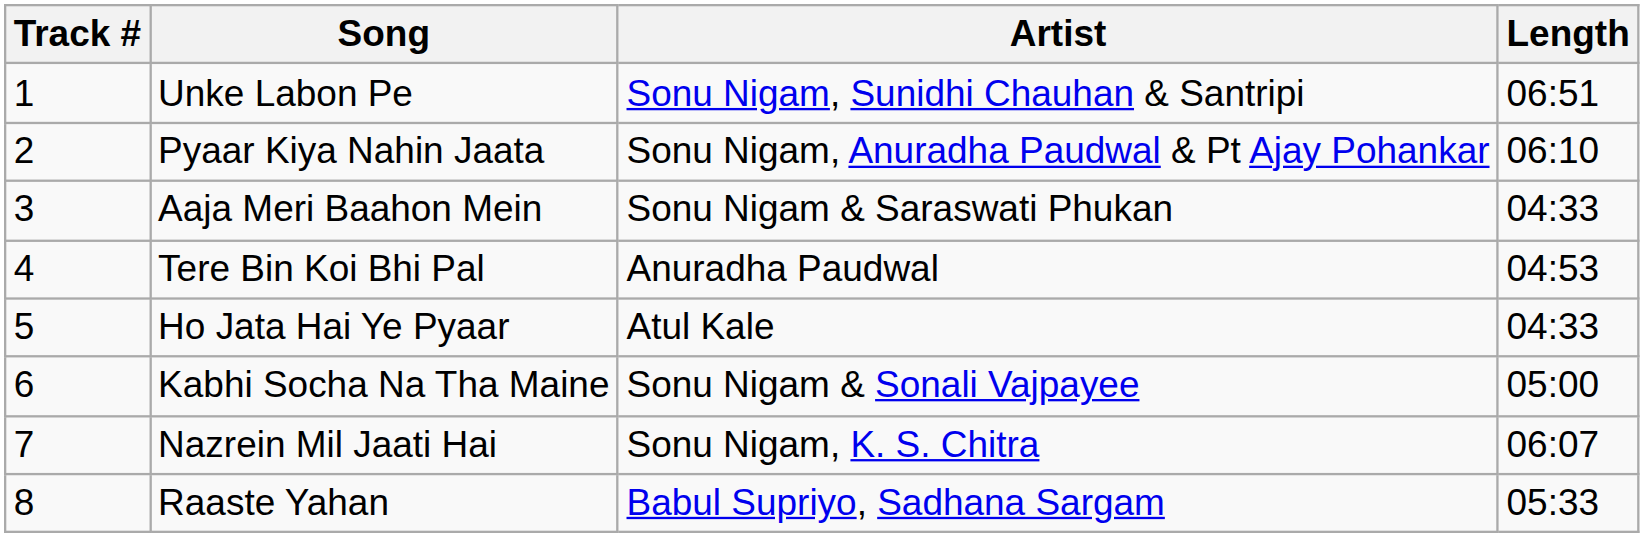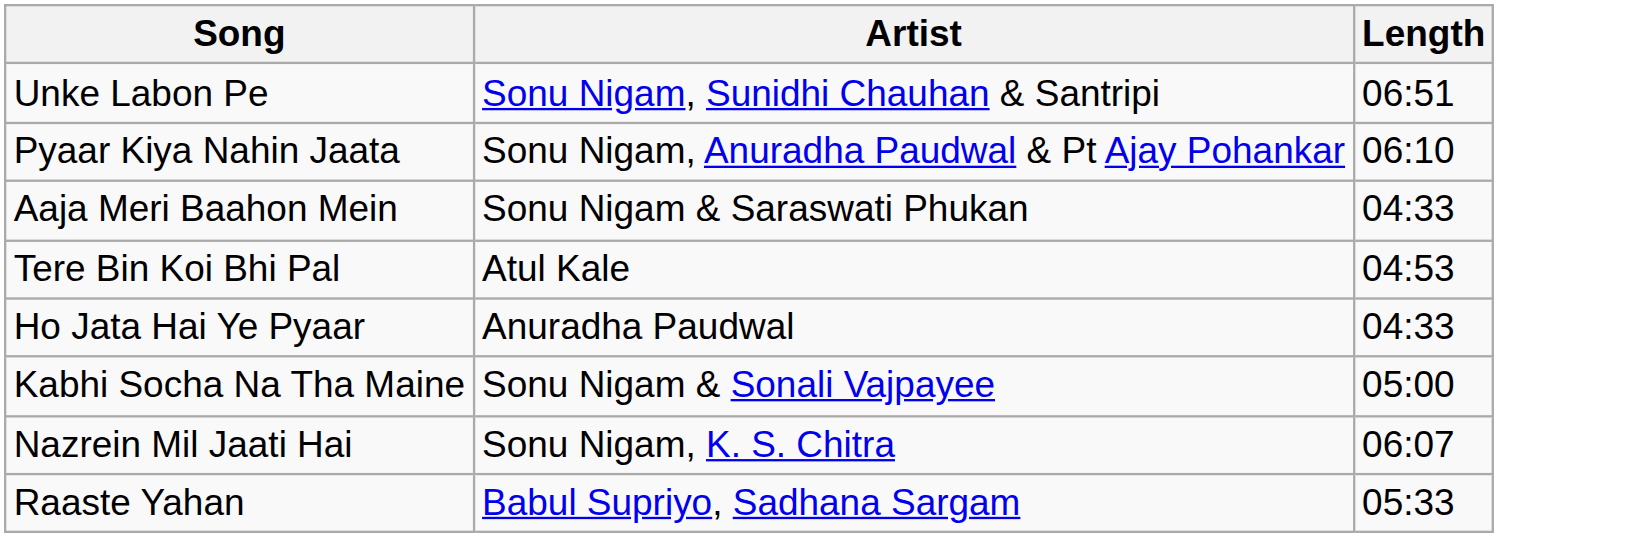 <table class="wikitable">
 <tr>
-<th>Track #</th>
 <th>Song</th>
 <th>Artist</th>
 <th>Length</th>
 </tr>
 <tr>
-<td>1</td>
 <td>Unke Labon Pe</td>
 <td><a href='#'>Sonu Nigam</a>, <a href='#'>Sunidhi Chauhan</a> & Santripi</td>
 <td>06:51</td>
 </tr>
 <tr>
-<td>2</td>
 <td>Pyaar Kiya Nahin Jaata</td>
 <td>Sonu Nigam, <a href='#'>Anuradha Paudwal</a> & Pt <a href='#'>Ajay Pohankar</a></td>
 <td>06:10</td>
 </tr>
 <tr>
-<td>3</td>
 <td>Aaja Meri Baahon Mein</td>
 <td>Sonu Nigam & Saraswati Phukan</td>
 <td>04:33</td>
 </tr>
 <tr>
-<td>4</td>
 <td>Tere Bin Koi Bhi Pal</td>
-<td>Anuradha Paudwal</td>
+<td>Atul Kale</td>
 <td>04:53</td>
 </tr>
 <tr>
-<td>5</td>
 <td>Ho Jata Hai Ye Pyaar</td>
-<td>Atul Kale</td>
+<td>Anuradha Paudwal</td>
 <td>04:33</td>
 </tr>
 <tr>
-<td>6</td>
 <td>Kabhi Socha Na Tha Maine</td>
 <td>Sonu Nigam & <a href='#'>Sonali Vajpayee</a></td>
 <td>05:00</td>
 </tr>
 <tr>
-<td>7</td>
 <td>Nazrein Mil Jaati Hai</td>
 <td>Sonu Nigam, <a href='#'>K. S. Chitra</a></td>
 <td>06:07</td>
 </tr>
 <tr>
-<td>8</td>
 <td>Raaste Yahan</td>
 <td><a href='#'>Babul Supriyo</a>, <a href='#'>Sadhana Sargam</a></td>
 <td>05:33</td>
 </tr>
 </table>
